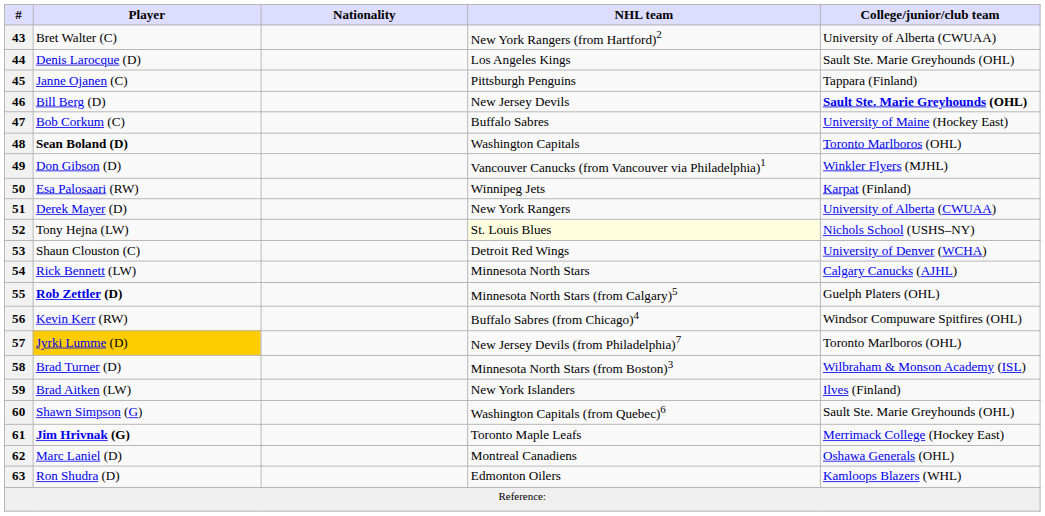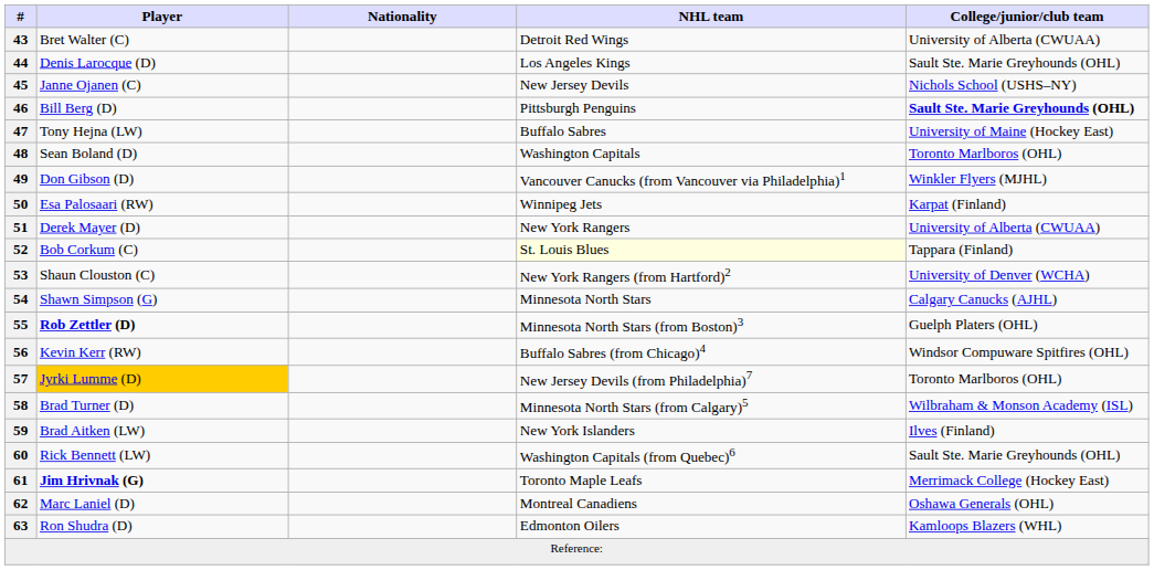 <table class="wikitable" style="width: 100%">
 <tr>
 <th style="background:#ddf; width:2.75%;">#</th>
 <th style="background:#ddf; width:22.0%;">Player</th>
 <th style="background:#ddf; width:20.0%;">Nationality</th>
 <th style="background:#ddf; width:34.0%;">NHL team</th>
 <th style="background:#ddf; width:100.0%;">College/junior/club team</th>
 </tr>
 <tr>
 <th>43</th>
 <td>Bret Walter (C)</td>
 <td></td>
-<td>New York Rangers (from Hartford)<sup>2</sup></td>
+<td>Detroit Red Wings</td>
 <td>University of Alberta (CWUAA)</td>
 </tr>
 <tr>
 <th>44</th>
 <td><a href='#'>Denis Larocque</a> (D)</td>
 <td></td>
 <td>Los Angeles Kings</td>
 <td>Sault Ste. Marie Greyhounds (OHL)</td>
 </tr>
 <tr>
 <th>45</th>
 <td><a href='#'>Janne Ojanen</a> (C)</td>
 <td></td>
-<td>Pittsburgh Penguins</td>
-<td>Tappara (Finland)</td>
+<td>New Jersey Devils</td>
+<td><a href='#'>Nichols School</a> (USHS–NY)</td>
 </tr>
 <tr>
 <th>46</th>
 <td><a href='#'>Bill Berg</a> (D)</td>
 <td></td>
-<td>New Jersey Devils</td>
+<td>Pittsburgh Penguins</td>
 <td><strong><a href='#'>Sault Ste. Marie Greyhounds</a> (OHL)</strong></td>
 </tr>
 <tr>
 <th>47</th>
-<td><a href='#'>Bob Corkum</a> (C)</td>
+<td>Tony Hejna (LW)</td>
 <td></td>
 <td>Buffalo Sabres</td>
 <td><a href='#'>University of Maine</a> (Hockey East)</td>
 </tr>
 <tr>
 <th>48</th>
-<td><strong>Sean Boland (D)</strong></td>
+<td>Sean Boland (D)</td>
 <td></td>
 <td>Washington Capitals</td>
 <td><a href='#'>Toronto Marlboros</a> (OHL)</td>
 </tr>
 <tr>
 <th>49</th>
 <td><a href='#'>Don Gibson</a> (D)</td>
 <td></td>
 <td>Vancouver Canucks (from Vancouver via Philadelphia)<sup>1</sup></td>
 <td><a href='#'>Winkler Flyers</a> (MJHL)</td>
 </tr>
 <tr>
 <th>50</th>
 <td><a href='#'>Esa Palosaari</a> (RW)</td>
 <td></td>
 <td>Winnipeg Jets</td>
 <td><a href='#'>Karpat</a> (Finland)</td>
 </tr>
 <tr>
 <th>51</th>
 <td><a href='#'>Derek Mayer</a> (D)</td>
 <td></td>
 <td>New York Rangers</td>
 <td><a href='#'>University of Alberta</a> (<a href='#'>CWUAA</a>)</td>
 </tr>
 <tr>
 <th>52</th>
-<td>Tony Hejna (LW)</td>
+<td><a href='#'>Bob Corkum</a> (C)</td>
 <td></td>
 <td style="background: lightyellow;">St. Louis Blues</td>
-<td><a href='#'>Nichols School</a> (USHS–NY)</td>
+<td>Tappara (Finland)</td>
 </tr>
 <tr>
 <th>53</th>
 <td>Shaun Clouston (C)</td>
 <td></td>
-<td>Detroit Red Wings</td>
+<td>New York Rangers (from Hartford)<sup>2</sup></td>
 <td><a href='#'>University of Denver</a> (<a href='#'>WCHA</a>)</td>
 </tr>
 <tr>
 <th>54</th>
-<td><a href='#'>Rick Bennett</a> (LW)</td>
+<td><a href='#'>Shawn Simpson</a> (<a href='#'>G</a>)</td>
 <td></td>
 <td>Minnesota North Stars</td>
 <td><a href='#'>Calgary Canucks</a> (<a href='#'>AJHL</a>)</td>
 </tr>
 <tr>
 <th>55</th>
 <td><strong><a href='#'>Rob Zettler</a> (D)</strong></td>
 <td></td>
-<td>Minnesota North Stars (from Calgary)<sup>5</sup></td>
+<td>Minnesota North Stars (from Boston)<sup>3</sup></td>
 <td>Guelph Platers (OHL)</td>
 </tr>
 <tr>
 <th>56</th>
 <td><a href='#'>Kevin Kerr</a> (RW)</td>
 <td></td>
 <td>Buffalo Sabres (from Chicago)<sup>4</sup></td>
 <td>Windsor Compuware Spitfires (OHL)</td>
 </tr>
 <tr>
 <th>57</th>
 <td style="background:#fc0;"><a href='#'>Jyrki Lumme</a> (D)</td>
 <td></td>
 <td>New Jersey Devils (from Philadelphia)<sup>7</sup></td>
 <td>Toronto Marlboros (OHL)</td>
 </tr>
 <tr>
 <th>58</th>
 <td><a href='#'>Brad Turner</a> (D)</td>
 <td></td>
-<td>Minnesota North Stars (from Boston)<sup>3</sup></td>
+<td>Minnesota North Stars (from Calgary)<sup>5</sup></td>
 <td><a href='#'>Wilbraham & Monson Academy</a> (<a href='#'>ISL</a>)</td>
 </tr>
 <tr>
 <th>59</th>
 <td><a href='#'>Brad Aitken</a> (LW)</td>
 <td></td>
 <td>New York Islanders</td>
 <td><a href='#'>Ilves</a> (Finland)</td>
 </tr>
 <tr>
 <th>60</th>
-<td><a href='#'>Shawn Simpson</a> (<a href='#'>G</a>)</td>
+<td><a href='#'>Rick Bennett</a> (LW)</td>
 <td></td>
 <td>Washington Capitals (from Quebec)<sup>6</sup></td>
 <td>Sault Ste. Marie Greyhounds (OHL)</td>
 </tr>
 <tr>
 <th>61</th>
 <td><strong><a href='#'>Jim Hrivnak</a> (G)</strong></td>
 <td></td>
 <td>Toronto Maple Leafs</td>
 <td><a href='#'>Merrimack College</a> (Hockey East)</td>
 </tr>
 <tr>
 <th>62</th>
 <td><a href='#'>Marc Laniel</a> (D)</td>
 <td></td>
 <td>Montreal Canadiens</td>
 <td><a href='#'>Oshawa Generals</a> (OHL)</td>
 </tr>
 <tr>
 <th>63</th>
 <td><a href='#'>Ron Shudra</a> (D)</td>
 <td></td>
 <td>Edmonton Oilers</td>
 <td><a href='#'>Kamloops Blazers</a> (WHL)</td>
 </tr>
 <tr>
 <td align=center colspan="6" bgcolor="#efefef"><sup>Reference:   </sup></td>
 </tr>
 </table>
